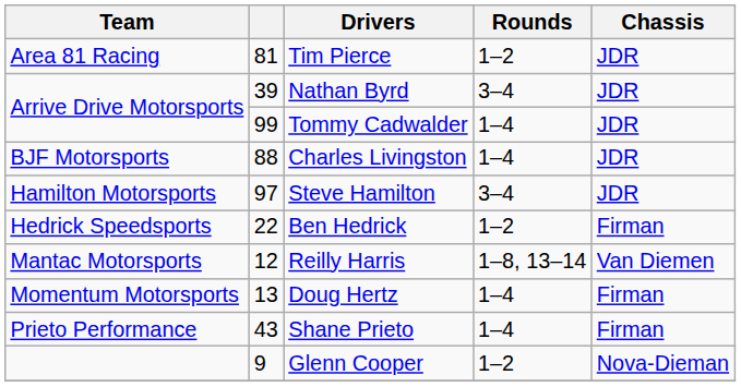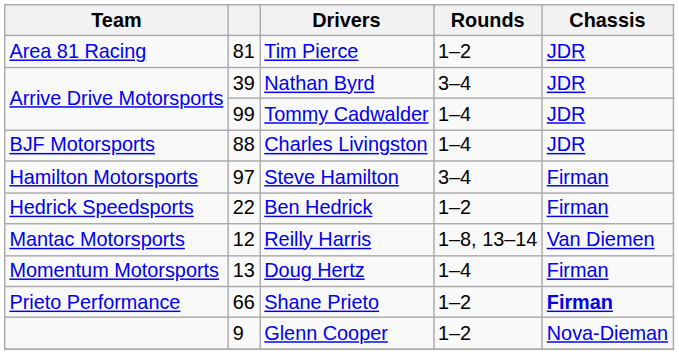 <table class="wikitable sortable" style="font-size:85%;">
 <tr>
 <th>Team</th>
 <th></th>
 <th>Drivers</th>
 <th>Rounds</th>
 <th>Chassis</th>
 </tr>
 <tr>
 <td> <a href='#'>Area 81 Racing</a></td>
 <td>81</td>
 <td> <a href='#'>Tim Pierce</a></td>
 <td>1–2</td>
 <td><a href='#'>JDR</a></td>
 </tr>
 <tr>
 <td rowspan=2> <a href='#'>Arrive Drive Motorsports</a></td>
 <td>39</td>
 <td> <a href='#'>Nathan Byrd</a></td>
 <td>3–4</td>
 <td><a href='#'>JDR</a></td>
 </tr>
 <tr>
 <td>99</td>
 <td> <a href='#'>Tommy Cadwalder</a> </td>
 <td>1–4</td>
 <td><a href='#'>JDR</a></td>
 </tr>
 <tr>
 <td> <a href='#'>BJF Motorsports</a></td>
 <td>88</td>
 <td> <a href='#'>Charles Livingston</a></td>
 <td>1–4</td>
 <td><a href='#'>JDR</a></td>
 </tr>
 <tr>
 <td> <a href='#'>Hamilton Motorsports</a></td>
 <td>97</td>
 <td> <a href='#'>Steve Hamilton</a></td>
 <td>3–4</td>
-<td><a href='#'>JDR</a></td>
+<td><a href='#'>Firman</a></td>
 </tr>
 <tr>
 <td> <a href='#'>Hedrick Speedsports</a></td>
 <td>22</td>
 <td> <a href='#'>Ben Hedrick</a> </td>
 <td>1–2</td>
 <td><a href='#'>Firman</a></td>
 </tr>
 <tr>
 <td> <a href='#'>Mantac Motorsports</a></td>
 <td>12</td>
 <td> <a href='#'>Reilly Harris</a></td>
 <td>1–8, 13–14</td>
 <td><a href='#'>Van Diemen</a></td>
 </tr>
 <tr>
 <td> <a href='#'>Momentum Motorsports</a></td>
 <td>13</td>
 <td> <a href='#'>Doug Hertz</a></td>
 <td>1–4</td>
 <td><a href='#'>Firman</a></td>
 </tr>
 <tr>
 <td> <a href='#'>Prieto Performance</a></td>
-<td>43</td>
+<td>66</td>
 <td> <a href='#'>Shane Prieto</a></td>
-<td>1–4</td>
-<td><a href='#'>Firman</a></td>
+<td>1–2</td>
+<td><strong><a href='#'>Firman</a></strong></td>
 </tr>
 <tr>
 <td></td>
 <td>9</td>
 <td> <a href='#'>Glenn Cooper</a></td>
 <td>1–2</td>
 <td><a href='#'>Nova-Dieman</a></td>
 </tr>
 <tr>
 </tr>
 </table>
